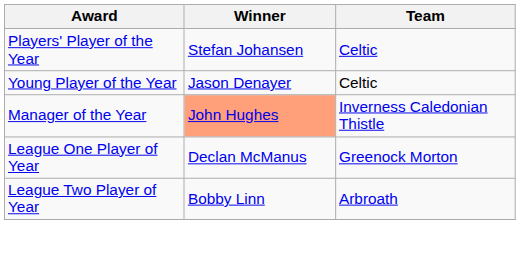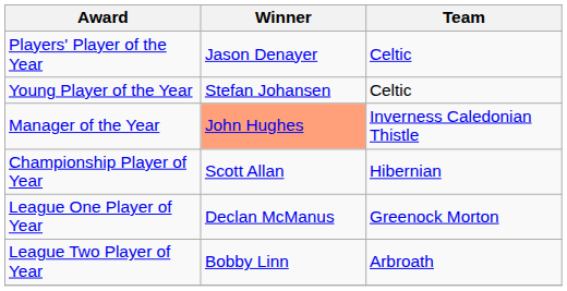 <table class="wikitable">
 <tr>
 <th width=180>Award</th>
 <th width=150>Winner</th>
 <th width=180>Team</th>
 </tr>
 <tr>
 <td><a href='#'>Players' Player of the Year</a></td>
-<td><a href='#'>Stefan Johansen</a></td>
+<td><a href='#'>Jason Denayer</a></td>
 <td><a href='#'>Celtic</a></td>
 </tr>
 <tr>
 <td><a href='#'>Young Player of the Year</a></td>
-<td><a href='#'>Jason Denayer</a></td>
+<td><a href='#'>Stefan Johansen</a></td>
 <td>Celtic</td>
 </tr>
 <tr>
 <td><a href='#'>Manager of the Year</a></td>
 <td style="background: lightsalmon;"><a href='#'>John Hughes</a></td>
 <td><a href='#'>Inverness Caledonian Thistle</a></td>
+</tr>
+<tr>
+<td><a href='#'>Championship Player of Year</a></td>
+<td><a href='#'>Scott Allan</a></td>
+<td><a href='#'>Hibernian</a></td>
 </tr>
 <tr>
 <td><a href='#'>League One Player of Year</a></td>
 <td><a href='#'>Declan McManus</a></td>
 <td><a href='#'>Greenock Morton</a></td>
 </tr>
 <tr>
 <td><a href='#'>League Two Player of Year</a></td>
 <td><a href='#'>Bobby Linn</a></td>
 <td><a href='#'>Arbroath</a></td>
 </tr>
 <tr>
 </tr>
 </table>
